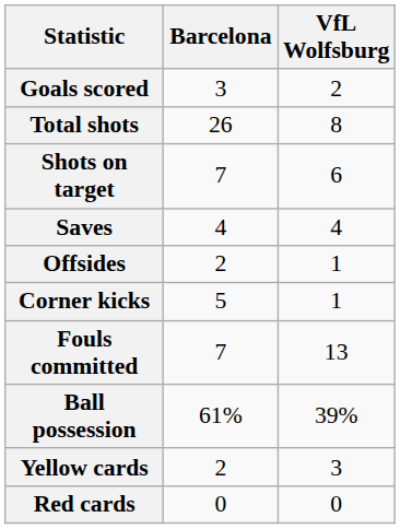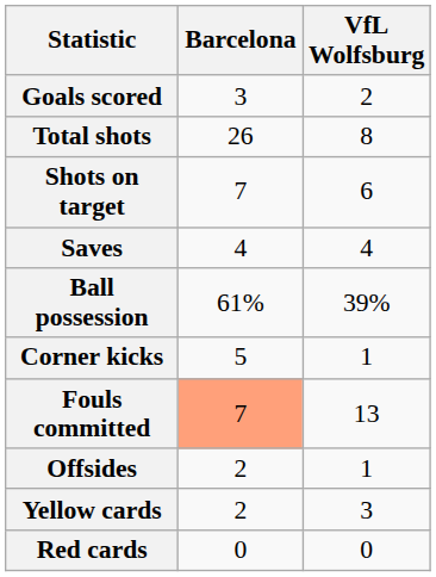 <table class="wikitable plainrowheaders" style="text-align:center">
 <tr>
 <th scope="col" style="width:100px">Statistic</th>
 <th scope="col" style="width:70px">Barcelona</th>
 <th scope="col" style="width:70px">VfL Wolfsburg</th>
 </tr>
 <tr>
 <th scope=row>Goals scored</th>
 <td>3</td>
 <td>2</td>
 </tr>
 <tr>
 <th scope=row>Total shots</th>
 <td>26</td>
 <td>8</td>
 </tr>
 <tr>
 <th scope=row>Shots on target</th>
 <td>7</td>
 <td>6</td>
 </tr>
 <tr>
 <th scope=row>Saves</th>
 <td>4</td>
 <td>4</td>
 </tr>
 <tr>
-<th scope=row>Offsides</th>
-<td>2</td>
-<td>1</td>
+<th scope=row>Ball possession</th>
+<td>61%</td>
+<td>39%</td>
 </tr>
 <tr>
 <th scope=row>Corner kicks</th>
 <td>5</td>
 <td>1</td>
 </tr>
 <tr>
 <th scope=row>Fouls committed</th>
-<td>7</td>
+<td style="background: lightsalmon;">7</td>
 <td>13</td>
 </tr>
 <tr>
-<th scope=row>Ball possession</th>
-<td>61%</td>
-<td>39%</td>
+<th scope=row>Offsides</th>
+<td>2</td>
+<td>1</td>
 </tr>
 <tr>
 <th scope=row>Yellow cards</th>
 <td>2</td>
 <td>3</td>
 </tr>
 <tr>
 <th scope=row>Red cards</th>
 <td>0</td>
 <td>0</td>
 </tr>
 </table>
